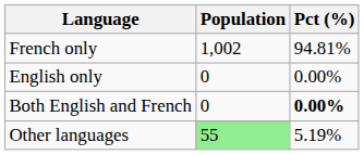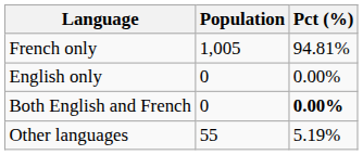 <table class="wikitable">
 <tr>
 <th>Language</th>
 <th>Population</th>
 <th>Pct (%)</th>
 </tr>
 <tr>
 <td>French only</td>
-<td>1,002</td>
+<td>1,005</td>
 <td>94.81%</td>
 </tr>
 <tr>
 <td>English only</td>
 <td>0</td>
 <td>0.00%</td>
 </tr>
 <tr>
 <td>Both English and French</td>
 <td>0</td>
 <td><strong>0.00%</strong></td>
 </tr>
 <tr>
 <td>Other languages</td>
-<td style="background: lightgreen;">55</td>
+<td>55</td>
 <td>5.19%</td>
 </tr>
 </table>
